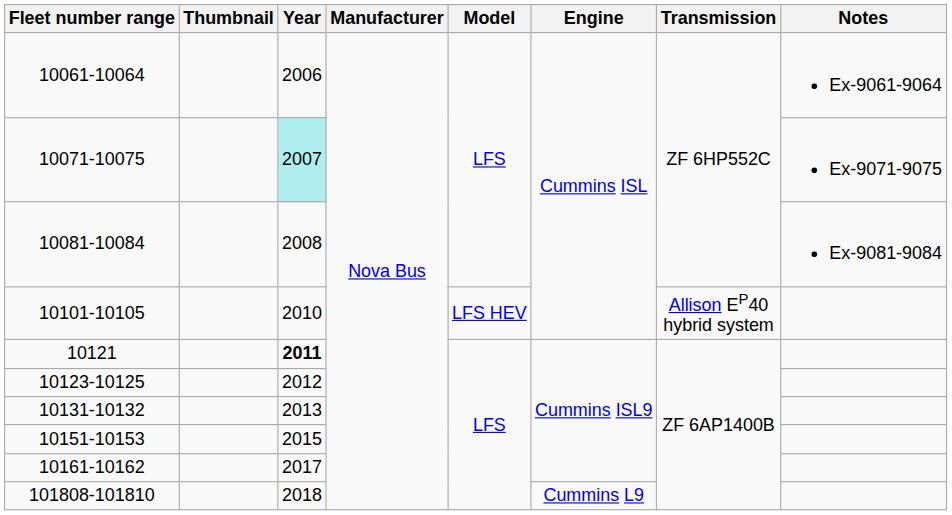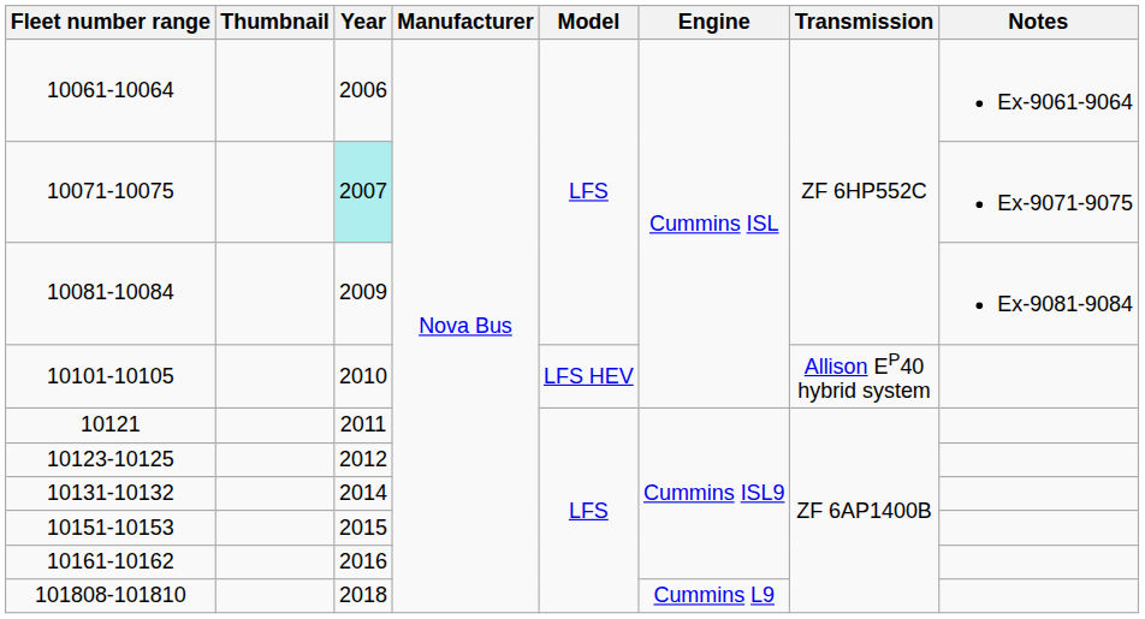 <table class="wikitable">
 <tr>
 <th>Fleet number range</th>
 <th>Thumbnail</th>
 <th>Year</th>
 <th>Manufacturer</th>
 <th>Model</th>
 <th>Engine</th>
 <th>Transmission</th>
 <th>Notes</th>
 </tr>
 <tr align="center">
 <td>10061-10064</td>
 <td></td>
 <td>2006</td>
 <td rowspan="10"><a href='#'>Nova Bus</a></td>
 <td rowspan="3"><a href='#'>LFS</a></td>
 <td rowspan="4"><a href='#'>Cummins</a> <a href='#'>ISL</a></td>
 <td rowspan="3">ZF 6HP552C</td>
 <td align="left"><br><ul><li>Ex-9061-9064</li></ul></td>
 </tr>
 <tr align="center">
 <td>10071-10075</td>
 <td></td>
 <td style="background: paleturquoise;">2007</td>
 <td align="left"><br><ul><li>Ex-9071-9075</li></ul></td>
 </tr>
 <tr align="center">
 <td>10081-10084</td>
 <td></td>
-<td>2008</td>
+<td>2009</td>
 <td align="left"><br><ul><li>Ex-9081-9084</li></ul></td>
 </tr>
 <tr align="center">
 <td>10101-10105</td>
 <td></td>
 <td>2010</td>
 <td><a href='#'>LFS HEV</a></td>
 <td><a href='#'>Allison</a> E<sup>P</sup>40<br> hybrid system</td>
 <td align="left"></td>
 </tr>
 <tr align="center">
 <td>10121</td>
 <td></td>
-<td><strong>2011</strong></td>
+<td>2011</td>
 <td rowspan="6"><a href='#'>LFS</a></td>
 <td rowspan="5"><a href='#'>Cummins</a> <a href='#'>ISL9</a></td>
 <td rowspan="6">ZF 6AP1400B</td>
 <td align="left"></td>
 </tr>
 <tr align="center">
 <td>10123-10125</td>
 <td></td>
 <td>2012</td>
 <td align="left"></td>
 </tr>
 <tr align="center">
 <td>10131-10132</td>
 <td></td>
-<td>2013</td>
+<td>2014</td>
 <td align="left"></td>
 </tr>
 <tr align="center">
 <td>10151-10153</td>
 <td></td>
 <td>2015</td>
 <td align="left"></td>
 </tr>
 <tr align="center">
 <td>10161-10162</td>
 <td></td>
-<td>2017</td>
+<td>2016</td>
 <td align="left"></td>
 </tr>
 <tr align="center">
 <td>101808-101810</td>
 <td></td>
 <td>2018</td>
 <td><a href='#'>Cummins</a> <a href='#'>L9</a></td>
 <td align="left"></td>
 </tr>
 </table>
